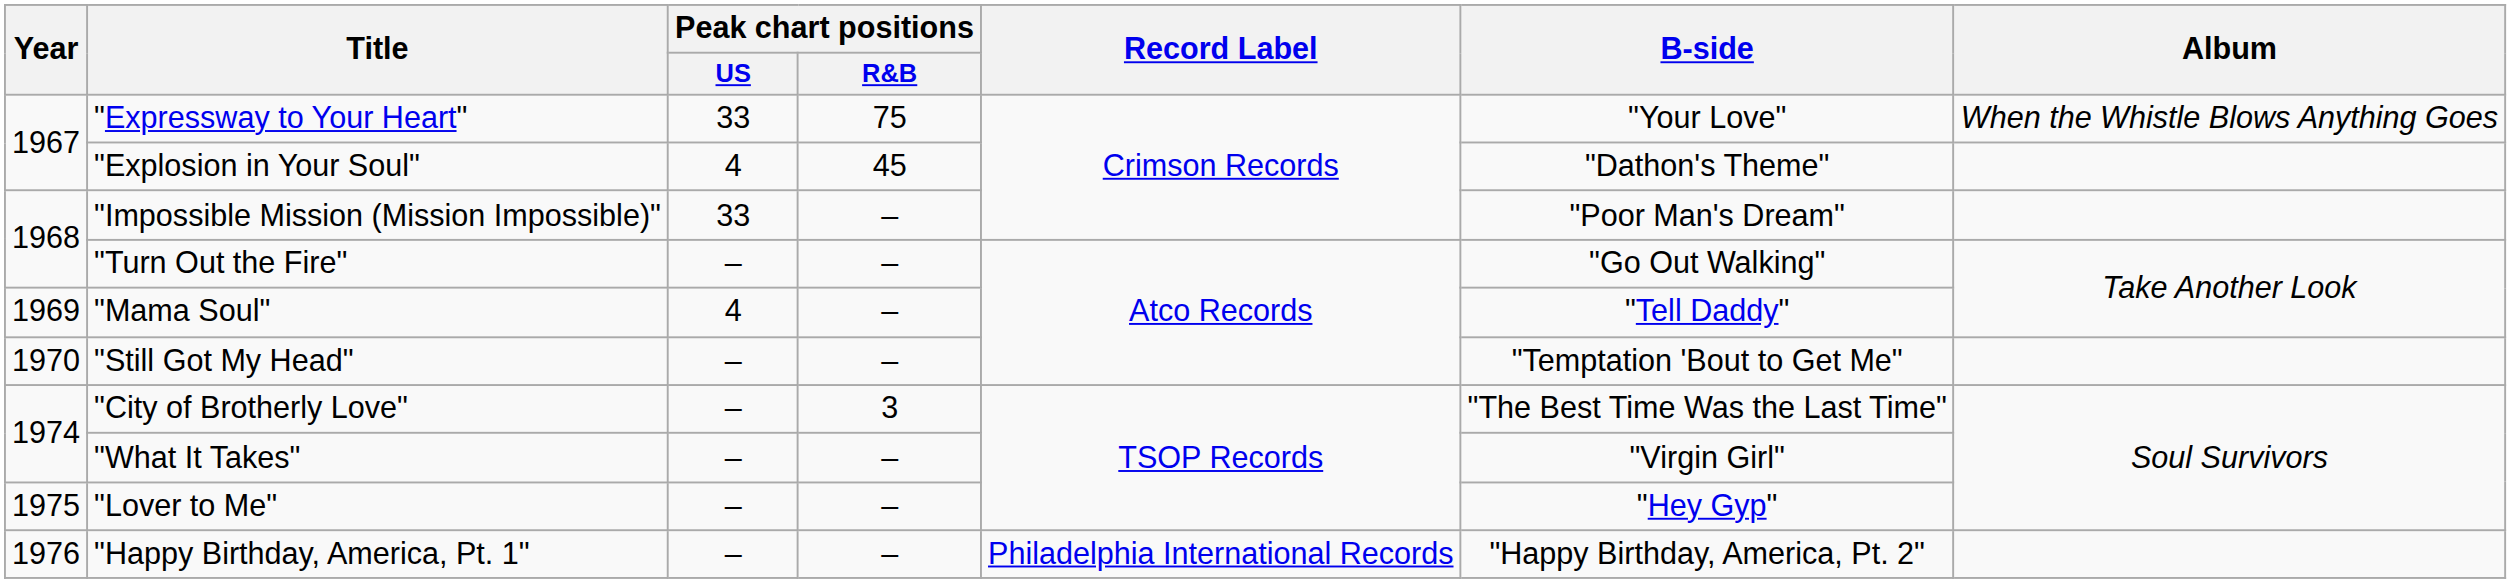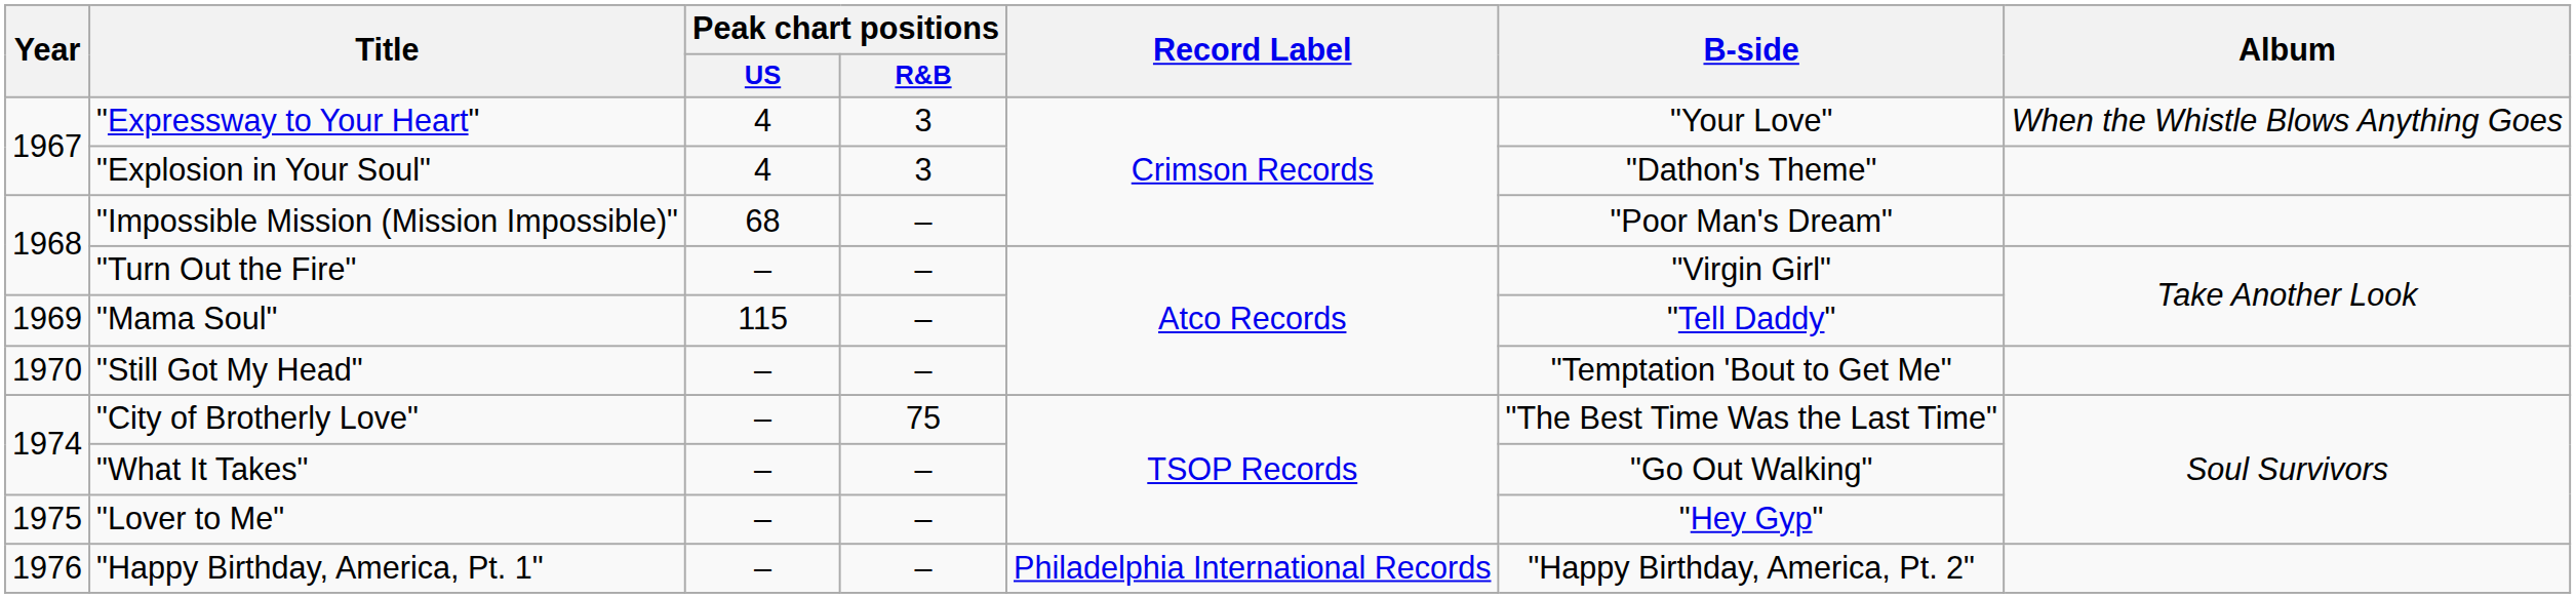 <table class="wikitable" style=text-align:center;>
 <tr>
 <th rowspan="2">Year</th>
 <th rowspan="2">Title</th>
 <th colspan="2">Peak chart positions</th>
 <th rowspan="2"><a href='#'>Record Label</a></th>
 <th rowspan="2"><a href='#'>B-side</a></th>
 <th rowspan="2">Album</th>
 </tr>
 <tr style="font-size:smaller;">
 <th align=centre><a href='#'>US</a></th>
 <th align=centre><a href='#'>R&B</a></th>
 </tr>
 <tr>
 <td rowspan="2">1967</td>
 <td align=left>"<a href='#'>Expressway to Your Heart</a>"</td>
-<td>33</td>
-<td>75</td>
+<td>4</td>
+<td>3</td>
 <td rowspan="3"><a href='#'>Crimson Records</a></td>
 <td>"Your Love"</td>
 <td><em>When the Whistle Blows Anything Goes</em></td>
 </tr>
 <tr>
 <td align=left>"Explosion in Your Soul"</td>
 <td>4</td>
-<td>45</td>
+<td>3</td>
 <td>"Dathon's Theme"</td>
 <td></td>
 </tr>
 <tr>
 <td rowspan="2">1968</td>
 <td align=left>"Impossible Mission (Mission Impossible)"</td>
-<td>33</td>
+<td>68</td>
 <td>–</td>
 <td>"Poor Man's Dream"</td>
 <td></td>
 </tr>
 <tr>
 <td align=left>"Turn Out the Fire"</td>
 <td>–</td>
 <td>–</td>
 <td rowspan="3"><a href='#'>Atco Records</a></td>
-<td>"Go Out Walking"</td>
+<td>"Virgin Girl"</td>
 <td rowspan="2"><em>Take Another Look</em></td>
 </tr>
 <tr>
 <td>1969</td>
 <td align=left>"Mama Soul"</td>
-<td>4</td>
+<td>115</td>
 <td>–</td>
 <td>"<a href='#'>Tell Daddy</a>"</td>
 </tr>
 <tr>
 <td>1970</td>
 <td align=left>"Still Got My Head"</td>
 <td>–</td>
 <td>–</td>
 <td>"Temptation 'Bout to Get Me"</td>
 </tr>
 <tr>
 <td rowspan="2">1974</td>
 <td align=left>"City of Brotherly Love"</td>
 <td>–</td>
-<td>3</td>
+<td>75</td>
 <td rowspan="3"><a href='#'>TSOP Records</a></td>
 <td>"The Best Time Was the Last Time"</td>
 <td rowspan="3"><em>Soul Survivors</em></td>
 </tr>
 <tr>
 <td align=left>"What It Takes"</td>
 <td>–</td>
 <td>–</td>
-<td>"Virgin Girl"</td>
+<td>"Go Out Walking"</td>
 </tr>
 <tr>
 <td>1975</td>
 <td align=left>"Lover to Me"</td>
 <td>–</td>
 <td>–</td>
 <td>"<a href='#'>Hey Gyp</a>"</td>
 </tr>
 <tr>
 <td>1976</td>
 <td align=left>"Happy Birthday, America, Pt. 1"</td>
 <td>–</td>
 <td>–</td>
 <td><a href='#'>Philadelphia International Records</a></td>
 <td>"Happy Birthday, America, Pt. 2"</td>
 <td></td>
 </tr>
 </table>
